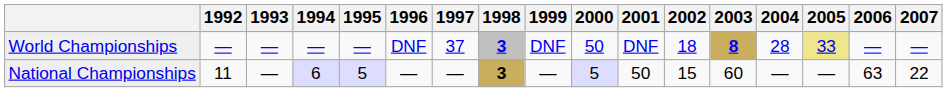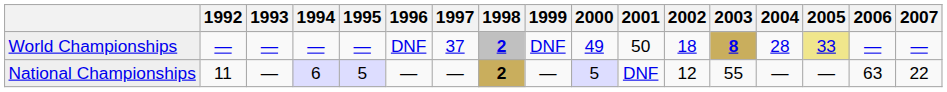 <table class="wikitable plainrowheaders">
 <tr>
 <th scope="col"></th>
 <th scope="col">1992</th>
 <th scope="col">1993</th>
 <th scope="col">1994</th>
 <th scope="col">1995</th>
 <th scope="col">1996</th>
 <th scope="col">1997</th>
 <th scope="col">1998</th>
 <th scope="col">1999</th>
 <th scope="col">2000</th>
 <th scope="col">2001</th>
 <th scope="col">2002</th>
 <th scope="col">2003</th>
 <th scope="col">2004</th>
 <th scope="col">2005</th>
 <th scope="col">2006</th>
 <th scope="col">2007</th>
 </tr>
 <tr style="text-align:center;">
 <td style="text-align:left; background:#efefef;"> <a href='#'>World Championships</a></td>
 <td><a href='#'>—</a></td>
 <td><a href='#'>—</a></td>
 <td><a href='#'>—</a></td>
 <td><a href='#'>—</a></td>
 <td><a href='#'>DNF</a></td>
 <td><a href='#'>37</a></td>
-<td style="background:#C0C0C0;"><a href='#'><strong>3</strong></a></td>
+<td style="background:#C0C0C0;"><a href='#'><strong>2</strong></a></td>
 <td><a href='#'>DNF</a></td>
-<td><a href='#'>50</a></td>
-<td><a href='#'>DNF</a></td>
+<td><a href='#'>49</a></td>
+<td>50</td>
 <td><a href='#'>18</a></td>
 <td style="background:#C9AE5D;"><a href='#'><strong>8</strong></a></td>
 <td><a href='#'>28</a></td>
 <td style="background: khaki;"><a href='#'>33</a></td>
 <td><a href='#'>—</a></td>
 <td><a href='#'>—</a></td>
 </tr>
 <tr style="text-align:center;">
 <td style="text-align:left; background:#efefef;"> <a href='#'>National Championships</a></td>
 <td>11</td>
 <td>—</td>
 <td style="background:#ddf;">6</td>
 <td style="background:#ddf;">5</td>
 <td>—</td>
 <td>—</td>
-<td style="background:#C9AE5D;"><strong>3</strong></td>
+<td style="background:#C9AE5D;"><strong>2</strong></td>
 <td>—</td>
 <td style="background:#ddf;">5</td>
-<td>50</td>
-<td>15</td>
-<td>60</td>
+<td><a href='#'>DNF</a></td>
+<td>12</td>
+<td>55</td>
 <td>—</td>
 <td>—</td>
 <td>63</td>
 <td>22</td>
 </tr>
 </table>
